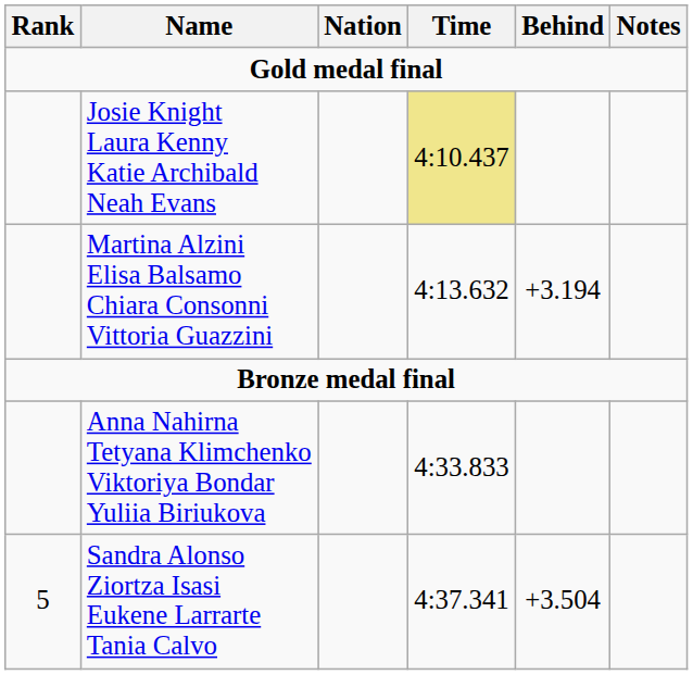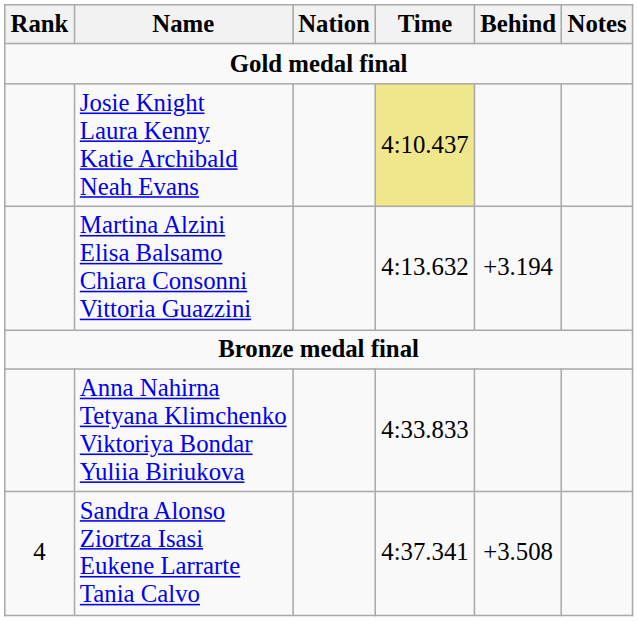 <table class="wikitable" style="text-align:center">
 <tr>
 <th>Rank</th>
 <th>Name</th>
 <th>Nation</th>
 <th>Time</th>
 <th>Behind</th>
 <th>Notes</th>
 </tr>
 <tr>
 <td colspan=6><strong>Gold medal final</strong></td>
 </tr>
 <tr>
 <td></td>
 <td align=left><a href='#'>Josie Knight</a><br><a href='#'>Laura Kenny</a><br><a href='#'>Katie Archibald</a><br><a href='#'>Neah Evans</a></td>
 <td align=left></td>
 <td style="background: khaki;">4:10.437</td>
 <td></td>
 <td></td>
 </tr>
 <tr>
 <td></td>
 <td align=left><a href='#'>Martina Alzini</a><br><a href='#'>Elisa Balsamo</a><br><a href='#'>Chiara Consonni</a><br><a href='#'>Vittoria Guazzini</a></td>
 <td align=left></td>
 <td>4:13.632</td>
 <td>+3.194</td>
 <td></td>
 </tr>
 <tr>
 <td colspan=6><strong>Bronze medal final</strong></td>
 </tr>
 <tr>
 <td></td>
 <td align=left><a href='#'>Anna Nahirna</a><br><a href='#'>Tetyana Klimchenko</a><br><a href='#'>Viktoriya Bondar</a><br><a href='#'>Yuliia Biriukova</a></td>
 <td align=left></td>
 <td>4:33.833</td>
 <td></td>
 <td></td>
 </tr>
 <tr>
-<td>5</td>
+<td>4</td>
 <td align=left><a href='#'>Sandra Alonso</a><br><a href='#'>Ziortza Isasi</a><br><a href='#'>Eukene Larrarte</a><br><a href='#'>Tania Calvo</a></td>
 <td align=left></td>
 <td>4:37.341</td>
-<td>+3.504</td>
+<td>+3.508</td>
 <td></td>
 </tr>
 </table>
